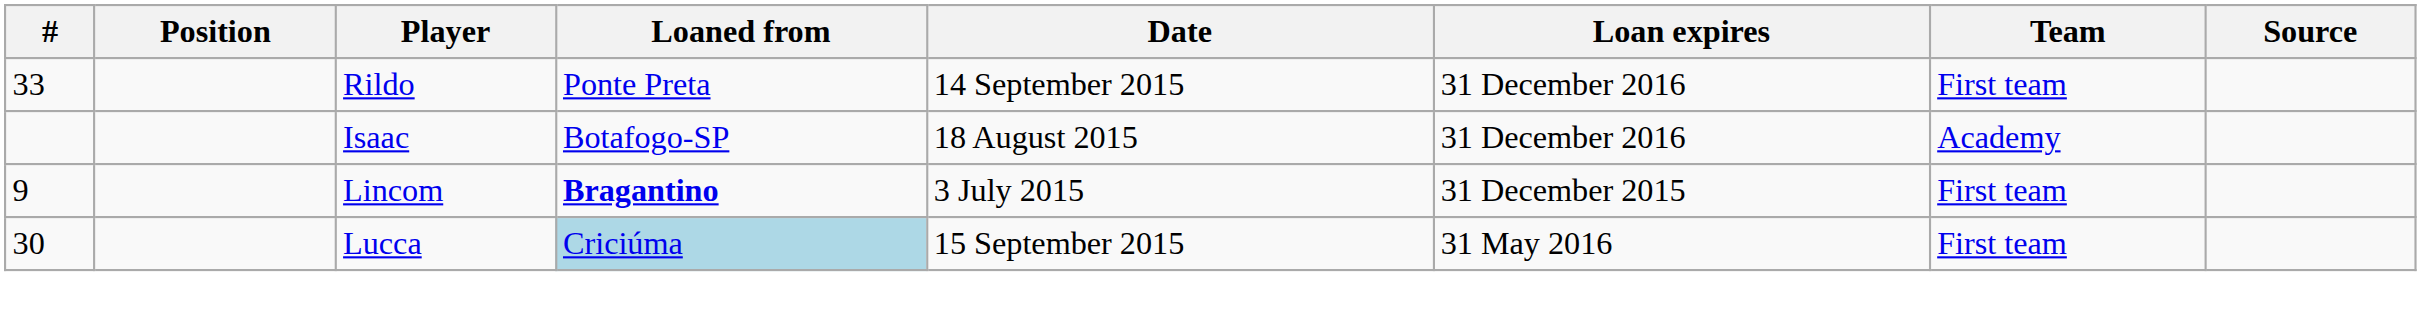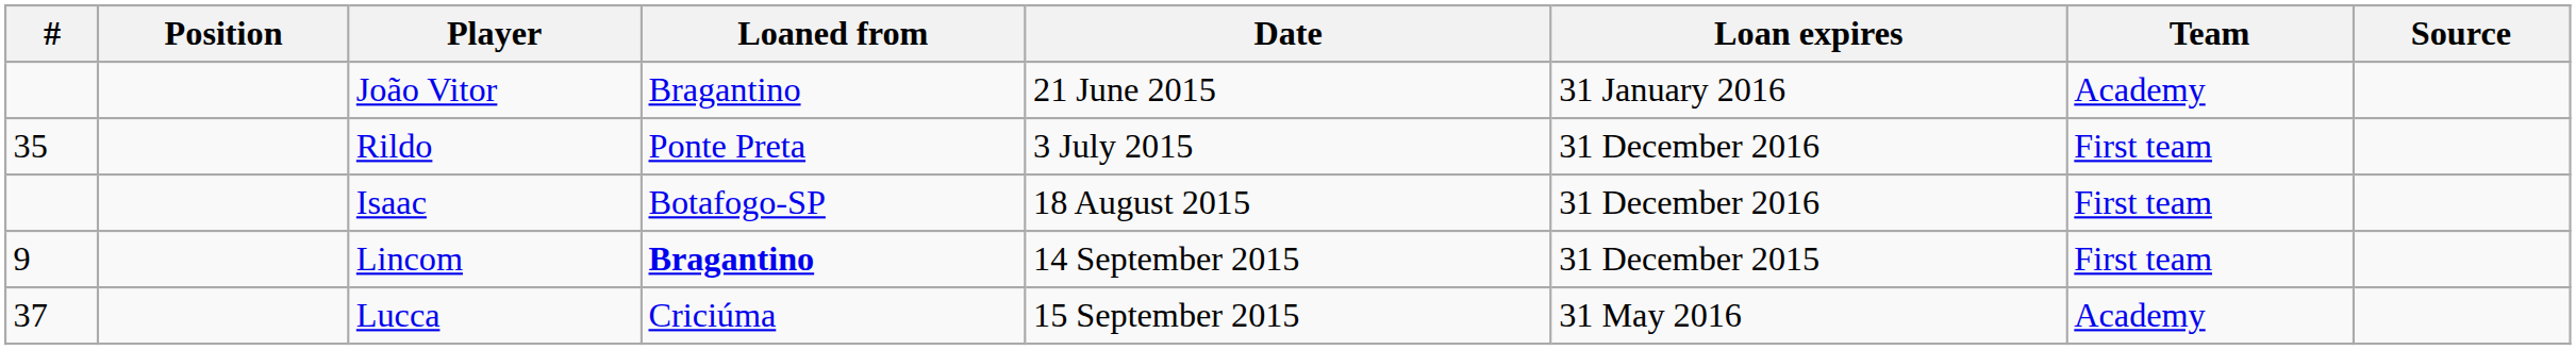 <table class="wikitable sortable" style="width:90%; text-align:center; font-size:95%; text-align:left;">
 <tr>
 <th>#</th>
 <th>Position</th>
 <th>Player</th>
 <th>Loaned from</th>
 <th>Date</th>
 <th>Loan expires</th>
 <th>Team</th>
 <th>Source</th>
 </tr>
 <tr>
-<td>33</td>
+<td></td>
+<td></td>
+<td> <a href='#'>João Vitor</a></td>
+<td> <a href='#'>Bragantino</a></td>
+<td>21 June 2015</td>
+<td>31 January 2016</td>
+<td><a href='#'>Academy</a></td>
+<td></td>
+</tr>
+<tr>
+<td>35</td>
 <td></td>
 <td> <a href='#'>Rildo</a></td>
 <td> <a href='#'>Ponte Preta</a></td>
-<td>14 September 2015</td>
+<td>3 July 2015</td>
 <td>31 December 2016</td>
 <td><a href='#'>First team</a></td>
 <td></td>
 </tr>
 <tr>
 <td></td>
 <td></td>
 <td> <a href='#'>Isaac</a></td>
 <td> <a href='#'>Botafogo-SP</a></td>
 <td>18 August 2015</td>
 <td>31 December 2016</td>
-<td><a href='#'>Academy</a></td>
+<td><a href='#'>First team</a></td>
 <td></td>
 </tr>
 <tr>
 <td>9</td>
 <td></td>
 <td> <a href='#'>Lincom</a></td>
 <td><strong> <a href='#'>Bragantino</a></strong></td>
-<td>3 July 2015</td>
+<td>14 September 2015</td>
 <td>31 December 2015</td>
 <td><a href='#'>First team</a></td>
 <td></td>
 </tr>
 <tr>
-<td>30</td>
+<td>37</td>
 <td></td>
 <td> <a href='#'>Lucca</a></td>
-<td style="background: lightblue;"> <a href='#'>Criciúma</a></td>
+<td> <a href='#'>Criciúma</a></td>
 <td>15 September 2015</td>
 <td>31 May 2016</td>
-<td><a href='#'>First team</a></td>
+<td><a href='#'>Academy</a></td>
 <td></td>
 </tr>
 </table>
